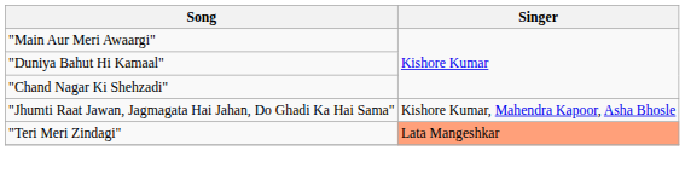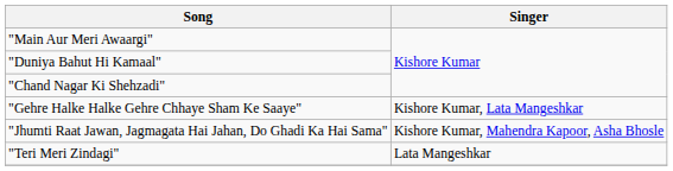 <table class="wikitable" style="font-size:95%">
 <tr>
 <th>Song</th>
 <th>Singer</th>
 </tr>
 <tr>
 <td>"Main Aur Meri Awaargi"</td>
 <td rowspan=3><a href='#'>Kishore Kumar</a></td>
 </tr>
 <tr>
 <td>"Duniya Bahut Hi Kamaal"</td>
 </tr>
 <tr>
 <td>"Chand Nagar Ki Shehzadi"</td>
 </tr>
 <tr>
+<td>"Gehre Halke Halke Gehre Chhaye Sham Ke Saaye"</td>
+<td>Kishore Kumar, <a href='#'>Lata Mangeshkar</a></td>
+</tr>
+<tr>
 <td>"Jhumti Raat Jawan, Jagmagata Hai Jahan, Do Ghadi Ka Hai Sama"</td>
 <td>Kishore Kumar, <a href='#'>Mahendra Kapoor</a>, <a href='#'>Asha Bhosle</a></td>
 </tr>
 <tr>
 <td>"Teri Meri Zindagi"</td>
-<td style="background: lightsalmon;">Lata Mangeshkar</td>
+<td>Lata Mangeshkar</td>
 </tr>
 <tr>
 </tr>
 </table>
